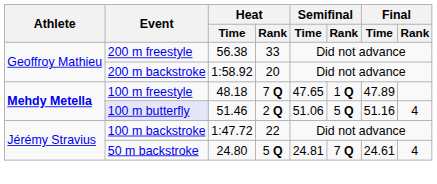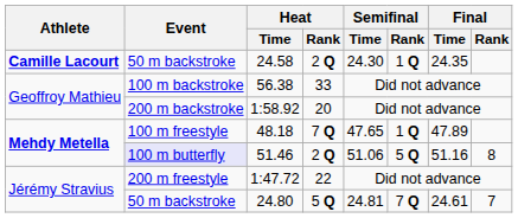 <table class=wikitable style="font-size:90%">
 <tr>
 <th rowspan="2">Athlete</th>
 <th rowspan="2">Event</th>
 <th colspan="2">Heat</th>
 <th colspan="2">Semifinal</th>
 <th colspan="2">Final</th>
 </tr>
 <tr style="font-size:95%">
 <th>Time</th>
 <th>Rank</th>
 <th>Time</th>
 <th>Rank</th>
 <th>Time</th>
 <th>Rank</th>
 </tr>
 <tr align=center>
+<td align=left><strong><a href='#'>Camille Lacourt</a></strong></td>
+<td align=left><a href='#'>50 m backstroke</a></td>
+<td>24.58</td>
+<td>2 <strong>Q</strong></td>
+<td>24.30</td>
+<td>1 <strong>Q</strong></td>
+<td>24.35</td>
+<td></td>
+</tr>
+<tr align=center>
 <td align=left rowspan=2><a href='#'>Geoffroy Mathieu</a></td>
-<td align=left><a href='#'>200 m freestyle</a></td>
+<td align=left><a href='#'>100 m backstroke</a></td>
 <td>56.38</td>
 <td>33</td>
 <td colspan=4>Did not advance</td>
 </tr>
 <tr align=center>
 <td align=left><a href='#'>200 m backstroke</a></td>
 <td>1:58.92</td>
 <td>20</td>
 <td colspan=4>Did not advance</td>
 </tr>
 <tr align=center>
 <td align=left rowspan=2><strong><a href='#'>Mehdy Metella</a></strong></td>
 <td align=left><a href='#'>100 m freestyle</a></td>
 <td>48.18</td>
 <td>7 <strong>Q</strong></td>
 <td>47.65</td>
 <td>1 <strong>Q</strong></td>
 <td>47.89</td>
 <td></td>
 </tr>
 <tr align=center>
 <td align=left style="background: lavender;"><a href='#'>100 m butterfly</a></td>
 <td>51.46</td>
 <td>2 <strong>Q</strong></td>
 <td>51.06</td>
 <td>5 <strong>Q</strong></td>
 <td>51.16</td>
-<td>4</td>
+<td>8</td>
 </tr>
 <tr align=center>
 <td align=left rowspan=2><a href='#'>Jérémy Stravius</a></td>
-<td align=left><a href='#'>100 m backstroke</a></td>
+<td align=left><a href='#'>200 m freestyle</a></td>
 <td>1:47.72</td>
 <td>22</td>
 <td colspan=4>Did not advance</td>
 </tr>
 <tr align=center>
 <td align=left><a href='#'>50 m backstroke</a></td>
 <td>24.80</td>
 <td>5 <strong>Q</strong></td>
 <td>24.81</td>
 <td>7 <strong>Q</strong></td>
 <td>24.61</td>
-<td>4</td>
+<td>7</td>
 </tr>
 </table>
